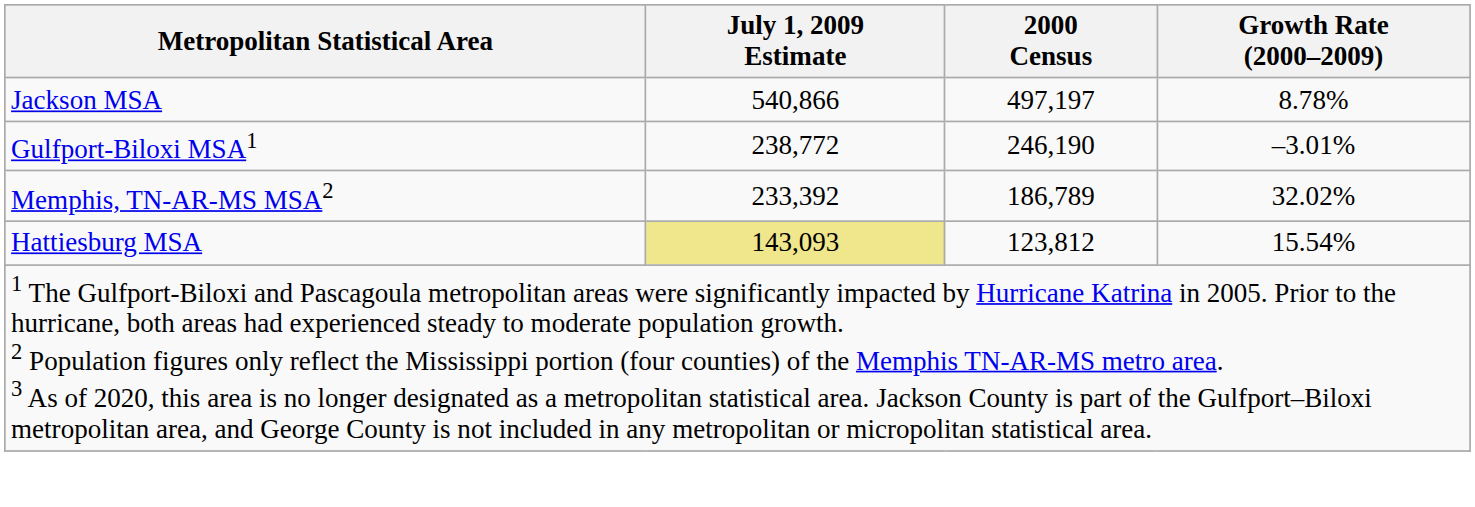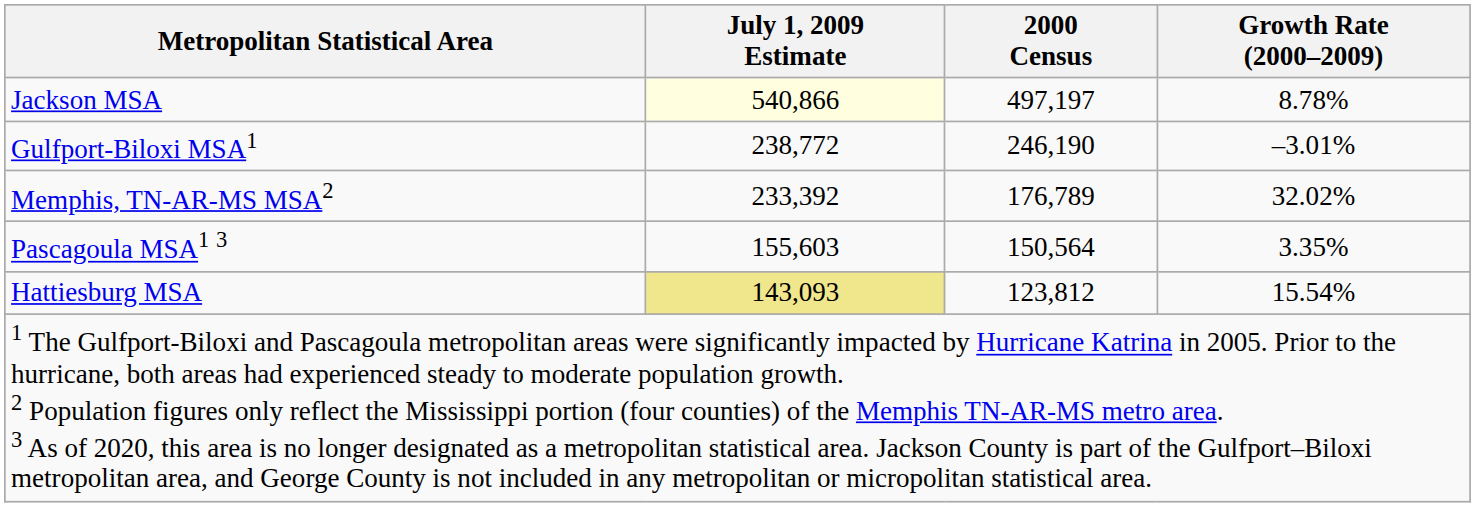 <table class="wikitable">
 <tr>
 <th>Metropolitan Statistical Area</th>
 <th>July 1, 2009<br>Estimate</th>
 <th>2000<br>Census</th>
 <th>Growth Rate<br>(2000–2009)</th>
 </tr>
 <tr>
 <td align=left><a href='#'>Jackson MSA</a></td>
-<td align=center>540,866</td>
+<td align=center style="background: lightyellow;">540,866</td>
 <td align=center>497,197</td>
 <td align=center>8.78%</td>
 </tr>
 <tr>
 <td align=left><a href='#'>Gulfport-Biloxi MSA</a><sup>1</sup></td>
 <td align=center>238,772</td>
 <td align=center>246,190</td>
 <td align=center><span>–3.01%</span></td>
 </tr>
 <tr>
 <td align=left><a href='#'>Memphis, TN-AR-MS MSA</a><sup>2</sup></td>
 <td align=center>233,392</td>
-<td align=center>186,789</td>
+<td align=center>176,789</td>
 <td align=center>32.02%</td>
+</tr>
+<tr>
+<td align=left><a href='#'>Pascagoula MSA</a><sup>1</sup> <sup>3</sup></td>
+<td align=center>155,603</td>
+<td align=center>150,564</td>
+<td align=center>3.35%</td>
 </tr>
 <tr>
 <td align=left><a href='#'>Hattiesburg MSA</a></td>
 <td align=center style="background: khaki;">143,093</td>
 <td align=center>123,812</td>
 <td align=center>15.54%</td>
 </tr>
 <tr>
 <td align=left colspan=4><sup>1</sup> The Gulfport-Biloxi and Pascagoula metropolitan areas were significantly impacted by <a href='#'>Hurricane Katrina</a> in 2005. Prior to the hurricane, both areas had experienced steady to moderate population growth.<br><sup>2</sup> Population figures only reflect the Mississippi portion (four counties) of the <a href='#'>Memphis TN-AR-MS metro area</a>.<br><sup>3</sup> As of 2020, this area is no longer designated as a metropolitan statistical area. Jackson County is part of the Gulfport–Biloxi metropolitan area, and George County is not included in any metropolitan or micropolitan statistical area.</td>
 </tr>
 </table>
